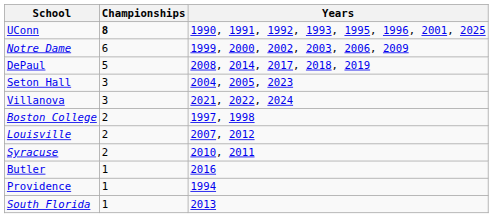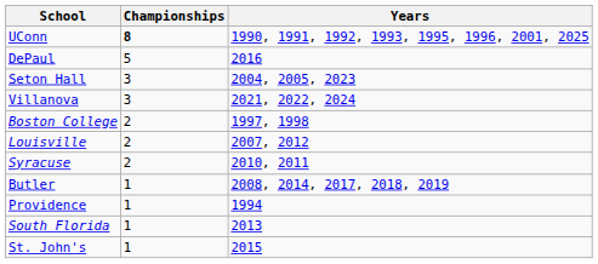 <table class="wikitable">
 <tr>
 <th>School</th>
 <th>Championships</th>
 <th>Years</th>
 </tr>
 <tr>
 <td><a href='#'>UConn</a></td>
 <td><strong>8</strong></td>
 <td><a href='#'>1990</a>, <a href='#'>1991</a>, <a href='#'>1992</a>, <a href='#'>1993</a>, <a href='#'>1995</a>, <a href='#'>1996</a>, <a href='#'>2001</a>, <a href='#'>2025</a></td>
 </tr>
 <tr>
-<td><em><a href='#'>Notre Dame</a></em></td>
-<td>6</td>
-<td><a href='#'>1999</a>, <a href='#'>2000</a>, <a href='#'>2002</a>, <a href='#'>2003</a>, <a href='#'>2006</a>, <a href='#'>2009</a></td>
-</tr>
-<tr>
 <td><a href='#'>DePaul</a></td>
 <td>5</td>
-<td><a href='#'>2008</a>, <a href='#'>2014</a>, <a href='#'>2017</a>, <a href='#'>2018</a>, <a href='#'>2019</a></td>
+<td><a href='#'>2016</a></td>
 </tr>
 <tr>
 <td><a href='#'>Seton Hall</a></td>
 <td>3</td>
 <td><a href='#'>2004</a>, <a href='#'>2005</a>, <a href='#'>2023</a></td>
 </tr>
 <tr>
 <td><a href='#'>Villanova</a></td>
 <td>3</td>
 <td><a href='#'>2021</a>, <a href='#'>2022</a>, <a href='#'>2024</a></td>
 </tr>
 <tr>
 <td><em><a href='#'>Boston College</a></em></td>
 <td>2</td>
 <td><a href='#'>1997</a>, <a href='#'>1998</a></td>
 </tr>
 <tr>
 <td><em><a href='#'>Louisville</a></em></td>
 <td>2</td>
 <td><a href='#'>2007</a>, <a href='#'>2012</a></td>
 </tr>
 <tr>
 <td><em><a href='#'>Syracuse</a></em></td>
 <td>2</td>
 <td><a href='#'>2010</a>, <a href='#'>2011</a></td>
 </tr>
 <tr>
 <td><a href='#'>Butler</a></td>
 <td>1</td>
-<td><a href='#'>2016</a></td>
+<td><a href='#'>2008</a>, <a href='#'>2014</a>, <a href='#'>2017</a>, <a href='#'>2018</a>, <a href='#'>2019</a></td>
 </tr>
 <tr>
 <td><a href='#'>Providence</a></td>
 <td>1</td>
 <td><a href='#'>1994</a></td>
 </tr>
 <tr>
 <td><em><a href='#'>South Florida</a></em></td>
 <td>1</td>
 <td><a href='#'>2013</a></td>
 </tr>
+<tr>
+<td><a href='#'>St. John's</a></td>
+<td>1</td>
+<td><a href='#'>2015</a></td>
+</tr>
 </table>
